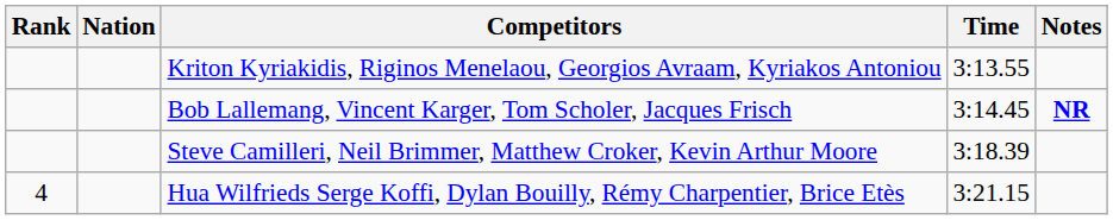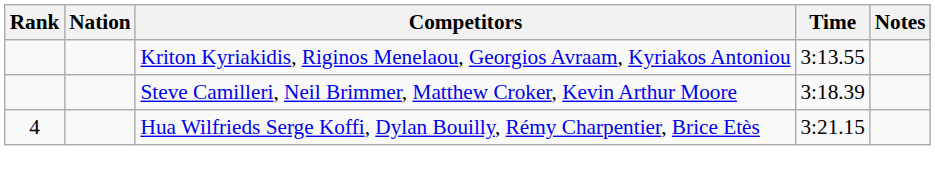 <table class="wikitable sortable" style="text-align:center; font-size:95%">
 <tr>
 <th>Rank</th>
 <th>Nation</th>
 <th>Competitors</th>
 <th>Time</th>
 <th>Notes</th>
 </tr>
 <tr>
 <td></td>
 <td align=left></td>
 <td align=left><a href='#'>Kriton Kyriakidis</a>, <a href='#'>Riginos Menelaou</a>, <a href='#'>Georgios Avraam</a>, <a href='#'>Kyriakos Antoniou</a></td>
 <td>3:13.55</td>
 <td></td>
 </tr>
 <tr>
 <td></td>
 <td align=left></td>
-<td align=left><a href='#'>Bob Lallemang</a>, <a href='#'>Vincent Karger</a>, <a href='#'>Tom Scholer</a>, <a href='#'>Jacques Frisch</a></td>
-<td>3:14.45</td>
-<td><strong><a href='#'>NR</a></strong></td>
-</tr>
-<tr>
-<td></td>
-<td align=left></td>
 <td align=left><a href='#'>Steve Camilleri</a>, <a href='#'>Neil Brimmer</a>, <a href='#'>Matthew Croker</a>, <a href='#'>Kevin Arthur Moore</a></td>
 <td>3:18.39</td>
 <td></td>
 </tr>
 <tr>
 <td>4</td>
 <td align=left></td>
 <td align=left><a href='#'>Hua Wilfrieds Serge Koffi</a>, <a href='#'>Dylan Bouilly</a>, <a href='#'>Rémy Charpentier</a>, <a href='#'>Brice Etès</a></td>
 <td>3:21.15</td>
 <td></td>
 </tr>
 </table>
